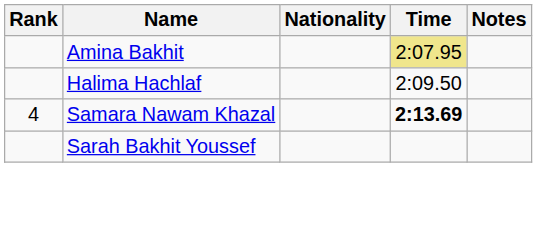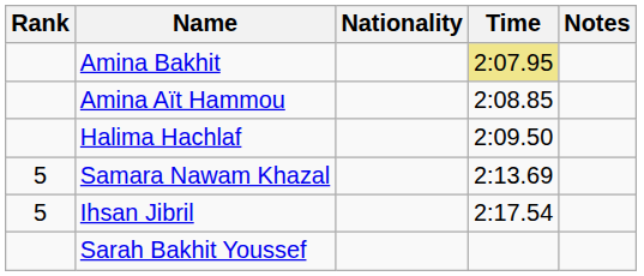 <table class="wikitable sortable" style="text-align:center">
 <tr>
 <th>Rank</th>
 <th>Name</th>
 <th>Nationality</th>
 <th>Time</th>
 <th>Notes</th>
 </tr>
 <tr>
 <td></td>
 <td align=left><a href='#'>Amina Bakhit</a></td>
 <td align=left></td>
 <td style="background: khaki;">2:07.95</td>
 <td></td>
 </tr>
 <tr>
 <td></td>
+<td align=left><a href='#'>Amina Aït Hammou</a></td>
+<td align=left></td>
+<td>2:08.85</td>
+<td></td>
+</tr>
+<tr>
+<td></td>
 <td align=left><a href='#'>Halima Hachlaf</a></td>
 <td align=left></td>
 <td>2:09.50</td>
 <td></td>
 </tr>
 <tr>
-<td>4</td>
+<td>5</td>
 <td align=left><a href='#'>Samara Nawam Khazal</a></td>
 <td align=left></td>
-<td><strong>2:13.69</strong></td>
+<td>2:13.69</td>
+<td></td>
+</tr>
+<tr>
+<td>5</td>
+<td align=left><a href='#'>Ihsan Jibril</a></td>
+<td align=left></td>
+<td>2:17.54</td>
 <td></td>
 </tr>
 <tr>
 <td></td>
 <td align=left><a href='#'>Sarah Bakhit Youssef</a></td>
 <td align=left></td>
 <td></td>
 <td></td>
 </tr>
 </table>
